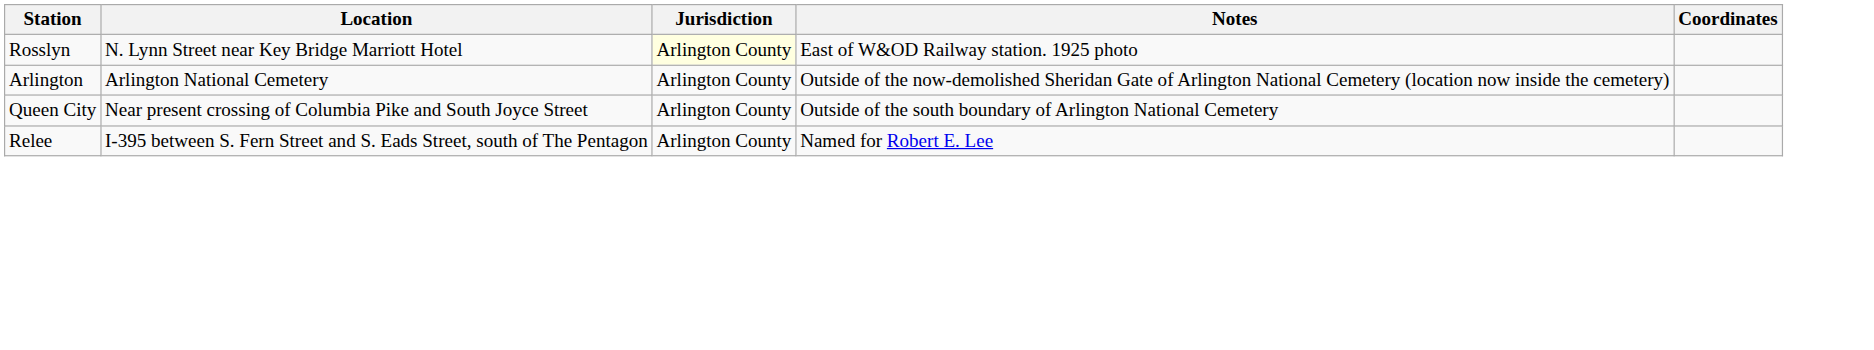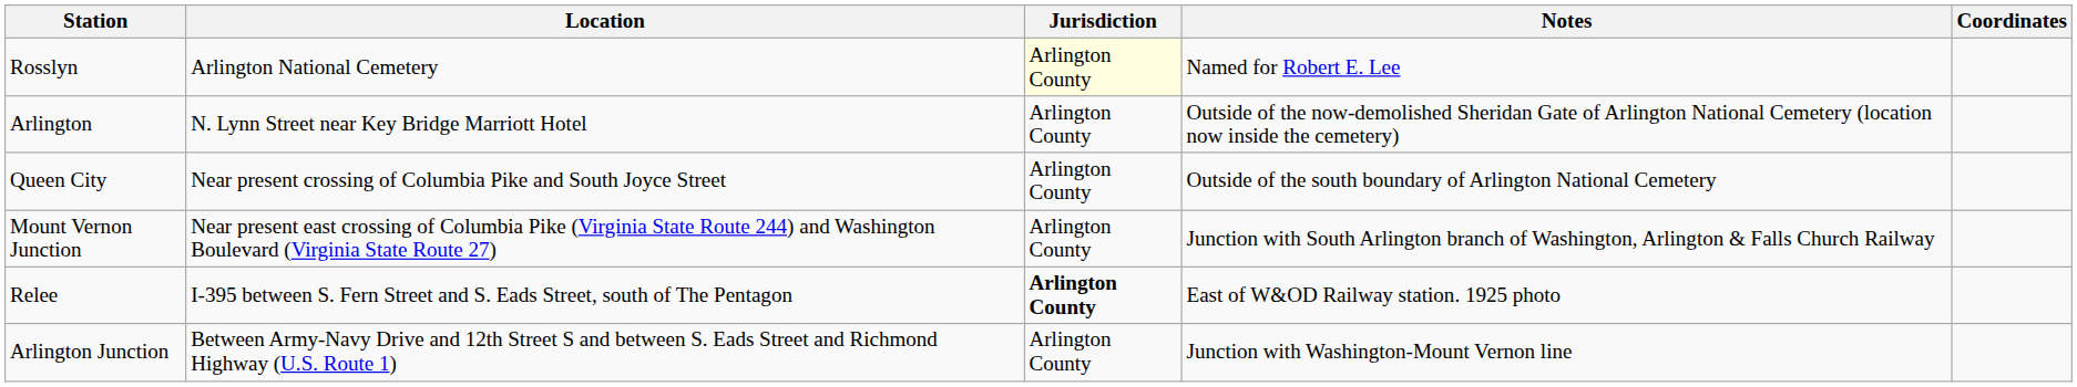 <table class="wikitable">
 <tr>
 <th>Station</th>
 <th>Location</th>
 <th>Jurisdiction</th>
 <th>Notes</th>
 <th>Coordinates</th>
 </tr>
 <tr>
 <td>Rosslyn</td>
-<td>N. Lynn Street near Key Bridge Marriott Hotel</td>
+<td>Arlington National Cemetery</td>
 <td style="background: lightyellow;">Arlington County</td>
-<td>East of W&OD Railway station. 1925 photo</td>
+<td>Named for <a href='#'>Robert E. Lee</a></td>
 <td></td>
 </tr>
 <tr>
 <td>Arlington</td>
-<td>Arlington National Cemetery</td>
+<td>N. Lynn Street near Key Bridge Marriott Hotel</td>
 <td>Arlington County</td>
 <td>Outside of the now-demolished Sheridan Gate of Arlington National Cemetery (location now inside the cemetery)</td>
 <td></td>
 </tr>
 <tr>
 <td>Queen City</td>
 <td>Near present crossing of Columbia Pike and South Joyce Street</td>
 <td>Arlington County</td>
 <td>Outside of the south boundary of Arlington National Cemetery</td>
 <td></td>
 </tr>
 <tr>
+<td>Mount Vernon Junction</td>
+<td>Near present east crossing of Columbia Pike (<a href='#'>Virginia State Route 244</a>) and Washington Boulevard (<a href='#'>Virginia State Route 27</a>)</td>
+<td>Arlington County</td>
+<td>Junction with South Arlington branch of Washington, Arlington & Falls Church Railway</td>
+<td></td>
+</tr>
+<tr>
 <td>Relee</td>
 <td>I-395 between S. Fern Street and S. Eads Street, south of The Pentagon</td>
+<td><strong>Arlington County</strong></td>
+<td>East of W&OD Railway station. 1925 photo</td>
+<td></td>
+</tr>
+<tr>
+<td>Arlington Junction</td>
+<td>Between Army-Navy Drive and 12th Street S and between S. Eads Street and Richmond Highway (<a href='#'>U.S. Route 1</a>)</td>
 <td>Arlington County</td>
-<td>Named for <a href='#'>Robert E. Lee</a></td>
+<td>Junction with Washington-Mount Vernon line</td>
 <td></td>
 </tr>
 </table>
